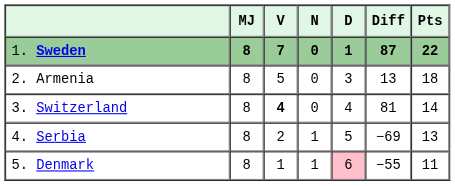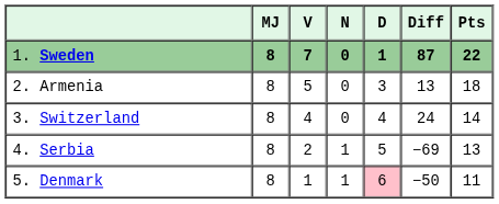 <table border=1 cellpadding=5 cellspacing=0>
 <tr>
 <th bgcolor="#E1F7E6" width="200">　</th>
 <th bgcolor="#E1F7E6" width="20">MJ</th>
 <th bgcolor="#E1F7E6" width="20">V</th>
 <th bgcolor="#E1F7E6" width="20">N</th>
 <th bgcolor="#E1F7E6" width="20">D</th>
 <th bgcolor="#E1F7E6" width="20">Diff</th>
 <th bgcolor="#E1F7E6" width="20">Pts</th>
 </tr>
 <tr bgcolor=#99CC99 align=center>
 <td align=left>1. <strong><a href='#'>Sweden</a></strong></td>
 <td><strong>8</strong></td>
 <td><strong>7</strong></td>
 <td><strong>0</strong></td>
 <td><strong>1</strong></td>
 <td><strong>87</strong></td>
 <td><strong>22</strong></td>
 </tr>
 <tr align=center>
 <td align=left>2. Armenia</td>
 <td>8</td>
 <td>5</td>
 <td>0</td>
 <td>3</td>
 <td>13</td>
 <td>18</td>
 </tr>
 <tr align=center>
 <td align=left>3. <a href='#'>Switzerland</a></td>
 <td>8</td>
-<td><strong>4</strong></td>
+<td>4</td>
 <td>0</td>
 <td>4</td>
-<td>81</td>
+<td>24</td>
 <td>14</td>
 </tr>
 <tr align=center>
 <td align=left>4. <a href='#'>Serbia</a></td>
 <td>8</td>
 <td>2</td>
 <td>1</td>
 <td>5</td>
 <td>−69</td>
 <td>13</td>
 </tr>
 <tr align=center>
 <td align=left>5. <a href='#'>Denmark</a></td>
 <td>8</td>
 <td>1</td>
 <td>1</td>
 <td style="background: pink;">6</td>
-<td>−55</td>
+<td>−50</td>
 <td>11</td>
 </tr>
 </table>
